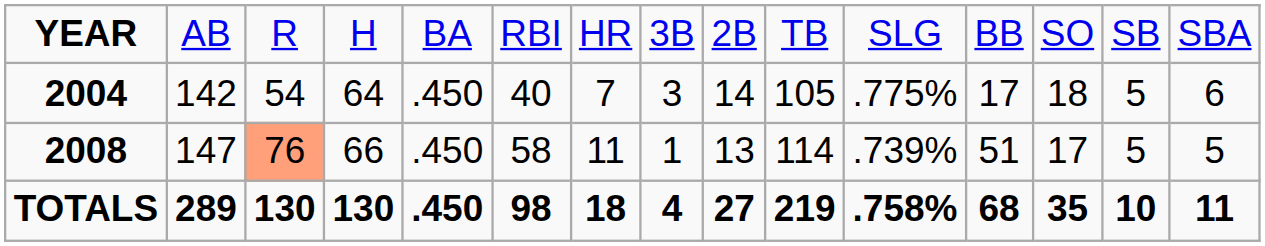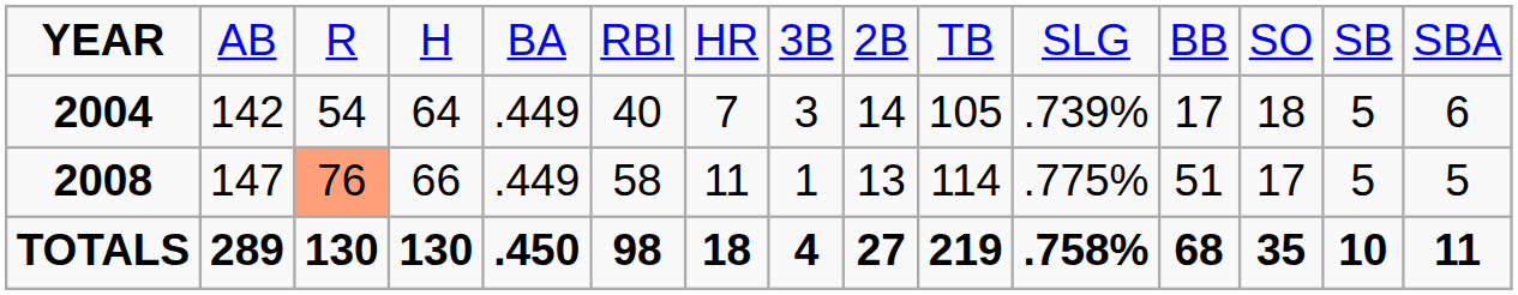 <table class="wikitable">
 <tr align=center>
 <td><strong>YEAR</strong></td>
 <td><a href='#'>AB</a></td>
 <td><a href='#'>R</a></td>
 <td><a href='#'>H</a></td>
 <td><a href='#'>BA</a></td>
 <td><a href='#'>RBI</a></td>
 <td><a href='#'>HR</a></td>
 <td><a href='#'>3B</a></td>
 <td><a href='#'>2B</a></td>
 <td><a href='#'>TB</a></td>
 <td><a href='#'>SLG</a></td>
 <td><a href='#'>BB</a></td>
 <td><a href='#'>SO</a></td>
 <td><a href='#'>SB</a></td>
 <td><a href='#'>SBA</a></td>
 </tr>
 <tr align=center>
 <td><strong>2004</strong></td>
 <td>142</td>
 <td>54</td>
 <td>64</td>
-<td>.450</td>
+<td>.449</td>
 <td>40</td>
 <td>7</td>
 <td>3</td>
 <td>14</td>
 <td>105</td>
-<td>.775%</td>
+<td>.739%</td>
 <td>17</td>
 <td>18</td>
 <td>5</td>
 <td>6</td>
 </tr>
 <tr align=center>
 <td><strong>2008</strong></td>
 <td>147</td>
 <td style="background: lightsalmon;">76</td>
 <td>66</td>
-<td>.450</td>
+<td>.449</td>
 <td>58</td>
 <td>11</td>
 <td>1</td>
 <td>13</td>
 <td>114</td>
-<td>.739%</td>
+<td>.775%</td>
 <td>51</td>
 <td>17</td>
 <td>5</td>
 <td>5</td>
 </tr>
 <tr align=center>
 <td><strong>TOTALS</strong></td>
 <td><strong>289</strong></td>
 <td><strong>130</strong></td>
 <td><strong>130</strong></td>
 <td><strong>.450</strong></td>
 <td><strong>98</strong></td>
 <td><strong>18</strong></td>
 <td><strong>4</strong></td>
 <td><strong>27</strong></td>
 <td><strong>219</strong></td>
 <td><strong>.758%</strong></td>
 <td><strong>68</strong></td>
 <td><strong>35</strong></td>
 <td><strong>10</strong></td>
 <td><strong>11</strong></td>
 </tr>
 </table>
